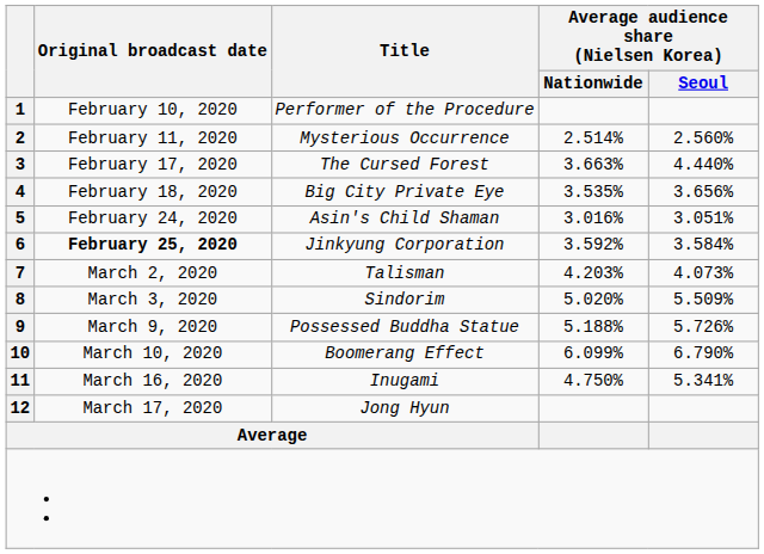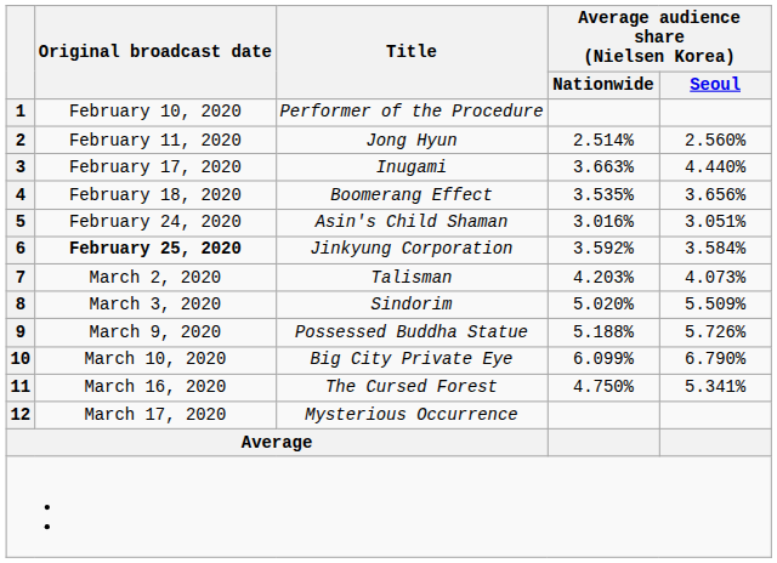 <table class="wikitable" style="text-align:center;max-width:700px; margin-left: auto; margin-right: auto; border: none;">
 <tr>
 </tr>
 <tr>
 <th rowspan="2"></th>
 <th rowspan="2">Original broadcast date</th>
 <th rowspan="2">Title</th>
 <th colspan="2">Average audience share<br>(Nielsen Korea)</th>
 </tr>
 <tr>
 <th width="80">Nationwide</th>
 <th width="80"><a href='#'>Seoul</a></th>
 </tr>
 <tr>
 <th>1</th>
 <td>February 10, 2020</td>
 <td><em>Performer of the Procedure</em></td>
 <td></td>
 <td></td>
 </tr>
 <tr>
 <th>2</th>
 <td>February 11, 2020</td>
-<td><em>Mysterious Occurrence</em></td>
+<td><em>Jong Hyun</em></td>
 <td>2.514%</td>
 <td>2.560%</td>
 </tr>
 <tr>
 <th>3</th>
 <td>February 17, 2020</td>
-<td><em>The Cursed Forest</em></td>
+<td><em>Inugami</em></td>
 <td>3.663%</td>
 <td>4.440%</td>
 </tr>
 <tr>
 <th>4</th>
 <td>February 18, 2020</td>
-<td><em>Big City Private Eye</em></td>
+<td><em>Boomerang Effect</em></td>
 <td>3.535%</td>
 <td>3.656%</td>
 </tr>
 <tr>
 <th>5</th>
 <td>February 24, 2020</td>
 <td><em>Asin's Child Shaman</em></td>
 <td>3.016%</td>
 <td>3.051%</td>
 </tr>
 <tr>
 <th>6</th>
 <td><strong>February 25, 2020</strong></td>
 <td><em>Jinkyung Corporation</em></td>
 <td>3.592%</td>
 <td>3.584%</td>
 </tr>
 <tr>
 <th>7</th>
 <td>March 2, 2020</td>
 <td><em>Talisman</em></td>
 <td>4.203%</td>
 <td>4.073%</td>
 </tr>
 <tr>
 <th>8</th>
 <td>March 3, 2020</td>
 <td><em>Sindorim</em></td>
 <td>5.020%</td>
 <td>5.509%</td>
 </tr>
 <tr>
 <th>9</th>
 <td>March 9, 2020</td>
 <td><em>Possessed Buddha Statue</em></td>
 <td>5.188%</td>
 <td>5.726%</td>
 </tr>
 <tr>
 <th>10</th>
 <td>March 10, 2020</td>
-<td><em>Boomerang Effect</em></td>
+<td><em>Big City Private Eye</em></td>
 <td>6.099%</td>
 <td>6.790%</td>
 </tr>
 <tr>
 <th>11</th>
 <td>March 16, 2020</td>
-<td><em>Inugami</em></td>
+<td><em>The Cursed Forest</em></td>
 <td>4.750%</td>
 <td>5.341%</td>
 </tr>
 <tr>
 <th>12</th>
 <td>March 17, 2020</td>
-<td><em>Jong Hyun</em></td>
+<td><em>Mysterious Occurrence</em></td>
 <td></td>
 <td></td>
 </tr>
 <tr>
 <th colspan="3">Average</th>
 <th></th>
 <th></th>
 </tr>
 <tr>
 <td colspan="5"><br><ul><li></li><li></li></ul></td>
 </tr>
 </table>
